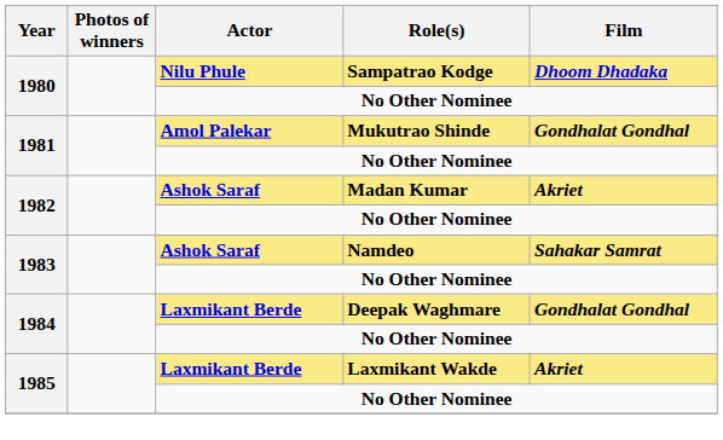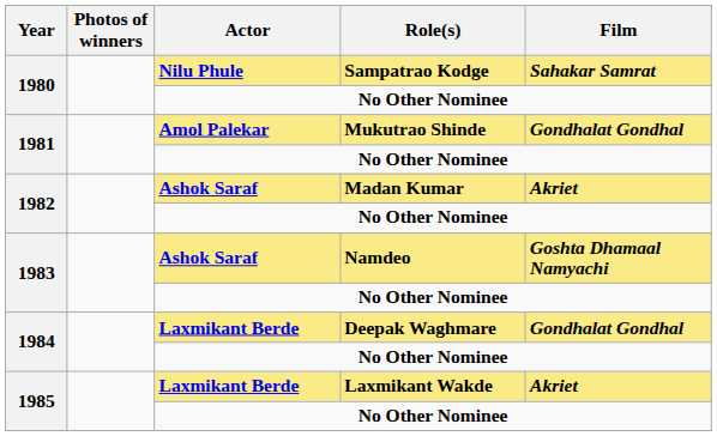 <table class="wikitable sortable" style="text-align:left;">
 <tr>
 <th scope="col" style="width:3%; text-align:center;">Year</th>
 <th scope="col" style="width:3%;text-align:center;">Photos of winners</th>
 <th scope="col" style="width:15%;text-align:center;">Actor</th>
 <th scope="col" style="width:15%;text-align:center;">Role(s)</th>
 <th scope="col" style="width:15%;text-align:center;">Film</th>
 </tr>
 <tr>
 <th scope="row" rowspan=2 style="text-align:center">1980</th>
 <td rowspan=2 style="text-align:center"></td>
 <td style="background:#FAEB86;"><strong><a href='#'>Nilu Phule</a></strong> </td>
 <td style="background:#FAEB86;"><strong>Sampatrao Kodge</strong></td>
-<td style="background:#FAEB86;"><strong><em><a href='#'>Dhoom Dhadaka</a></em></strong></td>
+<td style="background:#FAEB86;"><strong><em>Sahakar Samrat</em></strong></td>
 </tr>
 <tr>
 <td colspan =3 style="text-align:center"><strong>No Other Nominee</strong></td>
 </tr>
 <tr>
 <th scope="row" rowspan=2 style="text-align:center">1981</th>
 <td rowspan=2 style="text-align:center"></td>
 <td style="background:#FAEB86;"><strong><a href='#'>Amol Palekar</a></strong> </td>
 <td style="background:#FAEB86;"><strong>Mukutrao Shinde</strong></td>
 <td style="background:#FAEB86;"><strong><em>Gondhalat Gondhal</em></strong></td>
 </tr>
 <tr>
 <td colspan =3 style="text-align:center"><strong>No Other Nominee</strong></td>
 </tr>
 <tr>
 <th scope="row" rowspan=2 style="text-align:center">1982</th>
 <td rowspan=2 style="text-align:center"></td>
 <td style="background:#FAEB86;"><strong><a href='#'>Ashok Saraf</a></strong> </td>
 <td style="background:#FAEB86;"><strong>Madan Kumar</strong></td>
 <td style="background:#FAEB86;"><strong><em>Akriet</em></strong></td>
 </tr>
 <tr>
 <td colspan =3 style="text-align:center"><strong>No Other Nominee</strong></td>
 </tr>
 <tr>
 <th scope="row" rowspan=2 style="text-align:center">1983</th>
 <td rowspan=2 style="text-align:center"></td>
 <td style="background:#FAEB86;"><strong><a href='#'>Ashok Saraf</a></strong> </td>
 <td style="background:#FAEB86;"><strong>Namdeo</strong></td>
-<td style="background:#FAEB86;"><strong><em>Sahakar Samrat</em></strong></td>
+<td style="background:#FAEB86;"><strong><em>Goshta Dhamaal Namyachi</em></strong></td>
 </tr>
 <tr>
 <td colspan =3 style="text-align:center"><strong>No Other Nominee</strong></td>
 </tr>
 <tr>
 <th scope="row" rowspan=2 style="text-align:center">1984</th>
 <td rowspan=2 style="text-align:center"></td>
 <td style="background:#FAEB86;"><strong><a href='#'>Laxmikant Berde</a></strong> </td>
 <td style="background:#FAEB86;"><strong>Deepak Waghmare</strong></td>
 <td style="background:#FAEB86;"><strong><em>Gondhalat Gondhal</em></strong></td>
 </tr>
 <tr>
 <td colspan =3 style="text-align:center"><strong>No Other Nominee</strong></td>
 </tr>
 <tr>
 <th scope="row" rowspan=2 style="text-align:center">1985</th>
 <td rowspan=2 style="text-align:center"></td>
 <td style="background:#FAEB86;"><strong><a href='#'>Laxmikant Berde</a></strong> </td>
 <td style="background:#FAEB86;"><strong>Laxmikant Wakde</strong></td>
 <td style="background:#FAEB86;"><strong><em>Akriet</em></strong></td>
 </tr>
 <tr>
 <td colspan =3 style="text-align:center"><strong>No Other Nominee</strong></td>
 </tr>
 <tr>
 </tr>
 </table>
